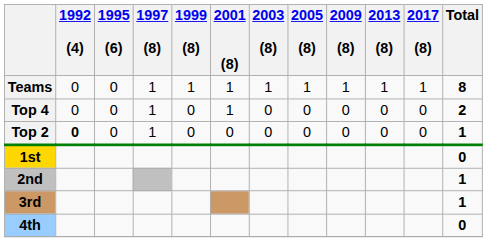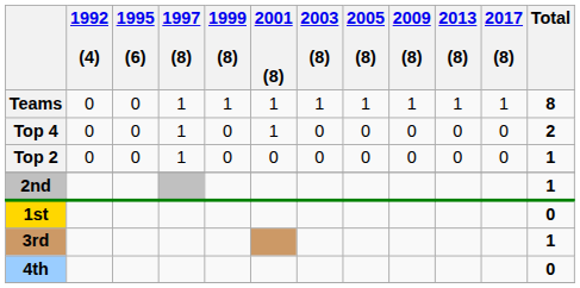 <table class="wikitable" style="text-align: center">
 <tr valign=top>
 <th></th>
 <th><a href='#'>1992</a><br><br>(4)</th>
 <th><a href='#'>1995</a><br><br>(6)</th>
 <th><a href='#'>1997</a><br><br>(8)</th>
 <th><a href='#'>1999</a><br><br>(8)</th>
 <th><a href='#'>2001</a><br><br><br>(8)</th>
 <th><a href='#'>2003</a><br><br>(8)</th>
 <th><a href='#'>2005</a><br><br>(8)</th>
 <th><a href='#'>2009</a><br><br>(8)</th>
 <th><a href='#'>2013</a><br><br>(8)</th>
 <th><a href='#'>2017</a><br><br>(8)</th>
 <th>Total</th>
 </tr>
 <tr>
 <th>Teams</th>
 <td>0</td>
 <td>0</td>
 <td>1</td>
 <td>1</td>
 <td>1</td>
 <td>1</td>
 <td>1</td>
 <td>1</td>
 <td>1</td>
 <td>1</td>
 <td><strong>8</strong></td>
 </tr>
 <tr>
 <th>Top 4</th>
 <td>0</td>
 <td>0</td>
 <td>1</td>
 <td>0</td>
 <td>1</td>
 <td>0</td>
 <td>0</td>
 <td>0</td>
 <td>0</td>
 <td>0</td>
 <td><strong>2</strong></td>
 </tr>
 <tr>
 <th>Top 2</th>
-<td><strong>0</strong></td>
+<td>0</td>
 <td>0</td>
 <td>1</td>
 <td>0</td>
 <td>0</td>
 <td>0</td>
 <td>0</td>
 <td>0</td>
 <td>0</td>
 <td>0</td>
 <td><strong>1</strong></td>
 </tr>
 <tr>
+</tr>
+<tr>
+<th style="background-color:silver">2nd</th>
+<td></td>
+<td></td>
+<td bgcolor=silver></td>
+<td></td>
+<td></td>
+<td></td>
+<td></td>
+<td></td>
+<td></td>
+<td></td>
+<td><strong>1</strong></td>
 </tr>
 <tr style="border-top:3px solid green;">
 <th style="background-color:gold">1st</th>
 <td></td>
 <td></td>
 <td></td>
 <td></td>
 <td></td>
 <td></td>
 <td></td>
 <td></td>
 <td></td>
 <td></td>
 <td><strong>0</strong></td>
-</tr>
-<tr>
-<th style="background-color:silver">2nd</th>
-<td></td>
-<td></td>
-<td bgcolor=silver></td>
-<td></td>
-<td></td>
-<td></td>
-<td></td>
-<td></td>
-<td></td>
-<td></td>
-<td><strong>1</strong></td>
 </tr>
 <tr>
 <th style="background-color:#cc9966">3rd</th>
 <td></td>
 <td></td>
 <td></td>
 <td></td>
 <td bgcolor=#cc9966></td>
 <td></td>
 <td></td>
 <td></td>
 <td></td>
 <td></td>
 <td><strong>1</strong></td>
 </tr>
 <tr>
 <th style="background-color:#9acdff">4th</th>
 <td></td>
 <td></td>
 <td></td>
 <td></td>
 <td></td>
 <td></td>
 <td></td>
 <td></td>
 <td></td>
 <td></td>
 <td><strong>0</strong></td>
 </tr>
 <tr>
 </tr>
 </table>
